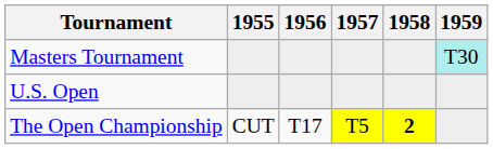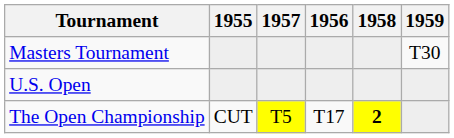 <table class="wikitable" style="font-size:95%;text-align:center;">
 <tr>
 <th>Tournament</th>
 <th>1955</th>
+<th>1957</th>
 <th>1956</th>
-<th>1957</th>
 <th>1958</th>
 <th>1959</th>
 </tr>
 <tr>
 <td align=left><a href='#'>Masters Tournament</a></td>
 <td style="background:#eeeeee;"></td>
 <td style="background:#eeeeee;"></td>
 <td style="background:#eeeeee;"></td>
 <td style="background:#eeeeee;"></td>
-<td style="background: paleturquoise;">T30</td>
+<td>T30</td>
 </tr>
 <tr>
 <td align=left><a href='#'>U.S. Open</a></td>
 <td style="background:#eeeeee;"></td>
 <td style="background:#eeeeee;"></td>
 <td style="background:#eeeeee;"></td>
 <td style="background:#eeeeee;"></td>
 <td style="background:#eeeeee;"></td>
 </tr>
 <tr>
 <td align=left><a href='#'>The Open Championship</a></td>
 <td>CUT</td>
+<td style="background:yellow;">T5</td>
 <td>T17</td>
-<td style="background:yellow;">T5</td>
 <td style="background:yellow;"><strong>2</strong></td>
 <td style="background:#eeeeee;"></td>
 </tr>
 </table>
